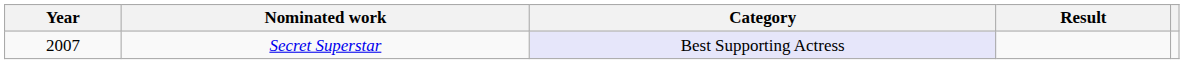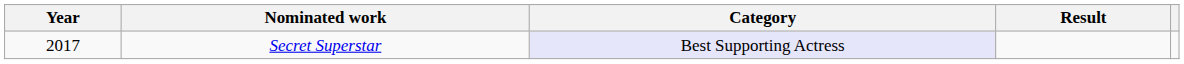 <table width="70%" class="wikitable plainrowheaders sortable">
 <tr>
 <th width="10%">Year</th>
 <th width="35%">Nominated work</th>
 <th width="40%">Category</th>
 <th width="15%">Result</th>
 <th scope="col" class="unsortable"></th>
 </tr>
 <tr>
-<td align="center">2007</td>
+<td align="center">2017</td>
 <td align="center"><em><a href='#'>Secret Superstar</a></em></td>
 <td align="center" style="background: lavender;">Best Supporting Actress</td>
 <td></td>
 <td style="text-align:center;"></td>
 </tr>
 </table>
